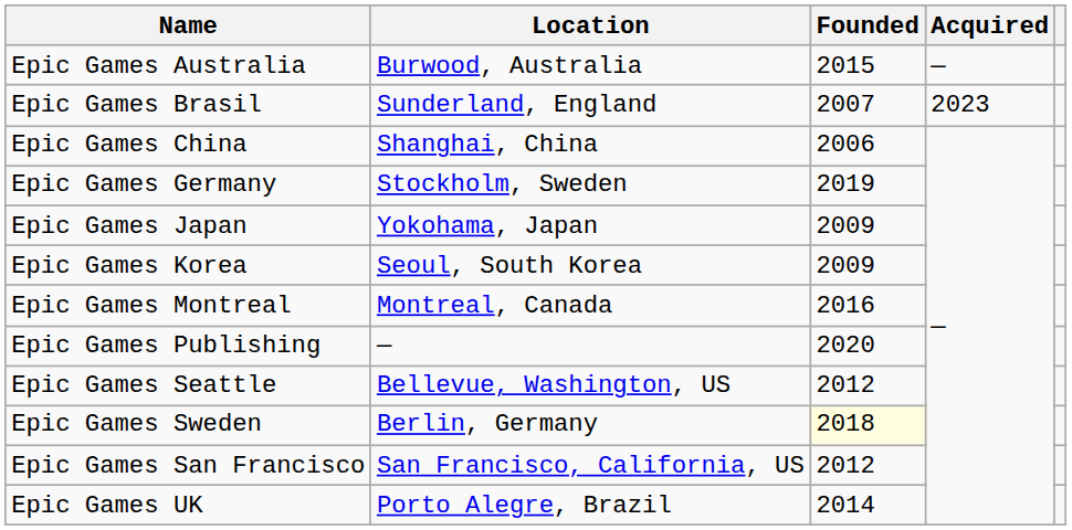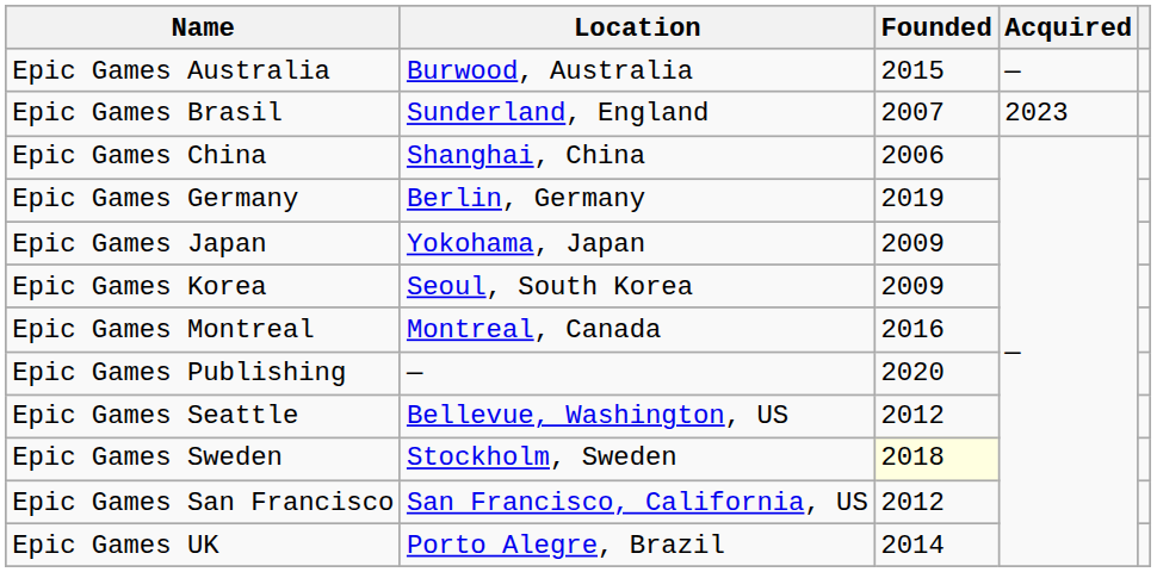 <table class="wikitable sortable">
 <tr>
 <th>Name</th>
 <th>Location</th>
 <th>Founded</th>
 <th>Acquired</th>
 <th></th>
 </tr>
 <tr>
 <td>Epic Games Australia</td>
 <td><a href='#'>Burwood</a>, Australia</td>
 <td>2015</td>
 <td>—</td>
 <td></td>
 </tr>
 <tr>
 <td>Epic Games Brasil</td>
 <td><a href='#'>Sunderland</a>, England</td>
 <td>2007</td>
 <td>2023</td>
 <td></td>
 </tr>
 <tr>
 <td>Epic Games China</td>
 <td><a href='#'>Shanghai</a>, China</td>
 <td>2006</td>
 <td rowspan="10">—</td>
 <td></td>
 </tr>
 <tr>
 <td>Epic Games Germany</td>
-<td><a href='#'>Stockholm</a>, Sweden</td>
+<td><a href='#'>Berlin</a>, Germany</td>
 <td>2019</td>
 <td></td>
 </tr>
 <tr>
 <td>Epic Games Japan</td>
 <td><a href='#'>Yokohama</a>, Japan</td>
 <td>2009</td>
 <td></td>
 </tr>
 <tr>
 <td>Epic Games Korea</td>
 <td><a href='#'>Seoul</a>, South Korea</td>
 <td>2009</td>
 <td></td>
 </tr>
 <tr>
 <td>Epic Games Montreal</td>
 <td><a href='#'>Montreal</a>, Canada</td>
 <td>2016</td>
 <td></td>
 </tr>
 <tr>
 <td>Epic Games Publishing</td>
 <td>—</td>
 <td>2020</td>
 <td></td>
 </tr>
 <tr>
 <td>Epic Games Seattle</td>
 <td><a href='#'>Bellevue, Washington</a>, US</td>
 <td>2012</td>
 <td></td>
 </tr>
 <tr>
 <td>Epic Games Sweden</td>
-<td><a href='#'>Berlin</a>, Germany</td>
+<td><a href='#'>Stockholm</a>, Sweden</td>
 <td style="background: lightyellow;">2018</td>
 <td></td>
 </tr>
 <tr>
 <td>Epic Games San Francisco</td>
 <td><a href='#'>San Francisco, California</a>, US</td>
 <td>2012</td>
 <td></td>
 </tr>
 <tr>
 <td>Epic Games UK</td>
 <td><a href='#'>Porto Alegre</a>, Brazil</td>
 <td>2014</td>
 <td></td>
 </tr>
 </table>
